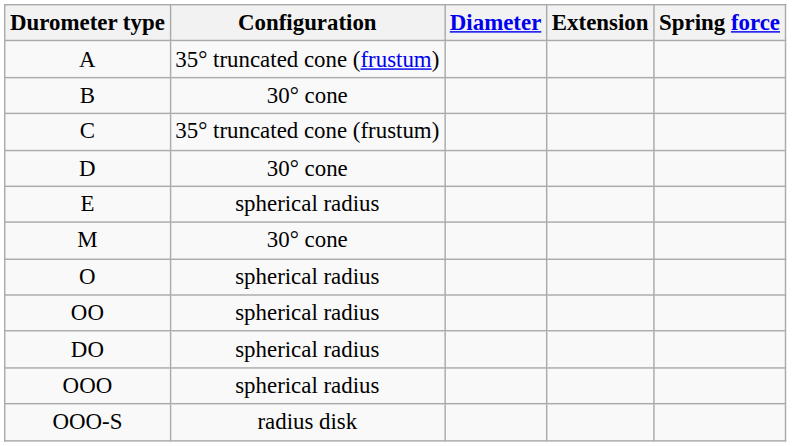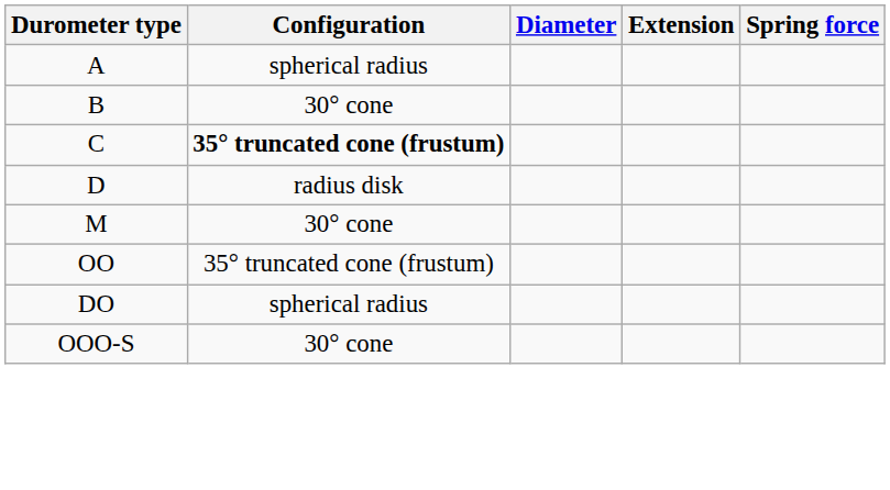 <table class="wikitable sortable" style="text-align:center">
 <tr>
 <th>Durometer type</th>
 <th>Configuration</th>
 <th><a href='#'>Diameter</a></th>
 <th>Extension</th>
 <th>Spring <a href='#'>force</a></th>
 </tr>
 <tr>
 <td>A</td>
-<td>35° truncated cone (<a href='#'>frustum</a>)</td>
+<td> spherical radius</td>
 <td></td>
 <td></td>
 <td></td>
 </tr>
 <tr>
 <td>B</td>
 <td>30° cone</td>
 <td></td>
 <td></td>
 <td></td>
 </tr>
 <tr>
 <td>C</td>
-<td>35° truncated cone (frustum)</td>
+<td><strong>35° truncated cone (frustum)</strong></td>
 <td></td>
 <td></td>
 <td></td>
 </tr>
 <tr>
 <td>D</td>
-<td>30° cone</td>
-<td></td>
-<td></td>
-<td></td>
-</tr>
-<tr>
-<td>E</td>
-<td> spherical radius</td>
+<td> radius disk</td>
 <td></td>
 <td></td>
 <td></td>
 </tr>
 <tr>
 <td>M</td>
 <td>30° cone</td>
 <td></td>
 <td></td>
 <td></td>
 </tr>
 <tr>
-<td>O</td>
-<td> spherical radius</td>
-<td></td>
-<td></td>
-<td></td>
-</tr>
-<tr>
 <td>OO</td>
-<td> spherical radius</td>
+<td>35° truncated cone (frustum)</td>
 <td></td>
 <td></td>
 <td></td>
 </tr>
 <tr>
 <td>DO</td>
 <td> spherical radius</td>
 <td></td>
 <td></td>
 <td></td>
 </tr>
 <tr>
-<td>OOO</td>
-<td> spherical radius</td>
-<td></td>
-<td></td>
-<td></td>
-</tr>
-<tr>
 <td>OOO-S</td>
-<td> radius disk</td>
+<td>30° cone</td>
 <td></td>
 <td></td>
 <td></td>
 </tr>
 </table>
